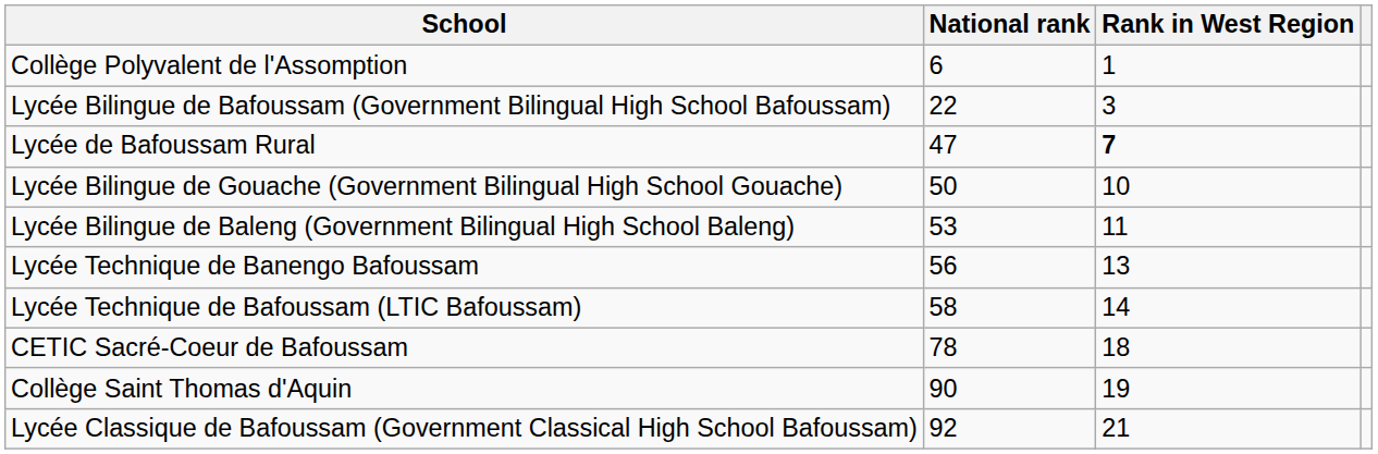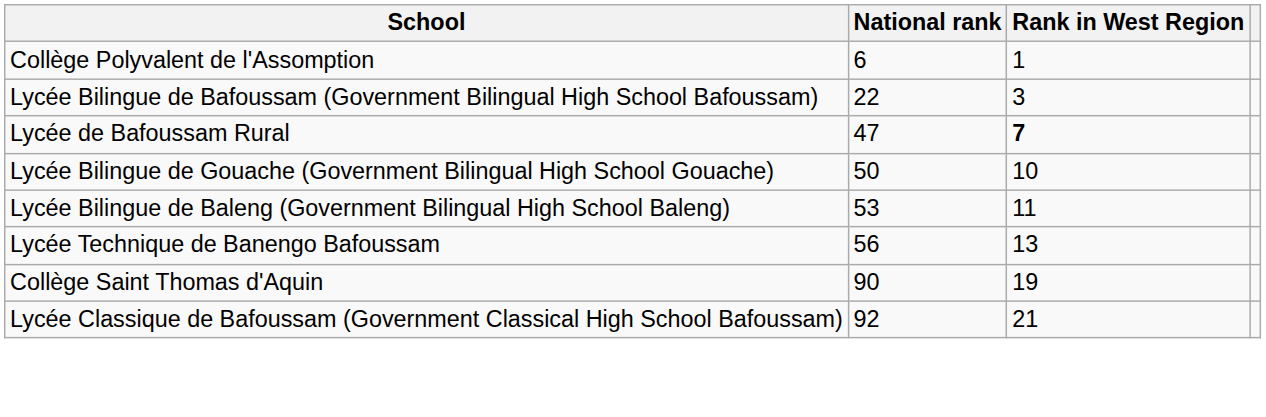 <table class="wikitable">
 <tr>
 <th>School</th>
 <th>National rank</th>
 <th>Rank in West Region</th>
 <th></th>
 </tr>
 <tr>
 <td>Collège Polyvalent de l'Assomption</td>
 <td>6</td>
 <td>1</td>
 <td></td>
 </tr>
 <tr>
 <td>Lycée Bilingue de Bafoussam (Government Bilingual High School Bafoussam)</td>
 <td>22</td>
 <td>3</td>
 <td></td>
 </tr>
 <tr>
 <td>Lycée de Bafoussam Rural</td>
 <td>47</td>
 <td><strong>7</strong></td>
 <td></td>
 </tr>
 <tr>
 <td>Lycée Bilingue de Gouache (Government Bilingual High School Gouache)</td>
 <td>50</td>
 <td>10</td>
 <td></td>
 </tr>
 <tr>
 <td>Lycée Bilingue de Baleng (Government Bilingual High School Baleng)</td>
 <td>53</td>
 <td>11</td>
 <td></td>
 </tr>
 <tr>
 <td>Lycée Technique de Banengo Bafoussam</td>
 <td>56</td>
 <td>13</td>
 <td></td>
 </tr>
 <tr>
-<td>Lycée Technique de Bafoussam (LTIC Bafoussam)</td>
-<td>58</td>
-<td>14</td>
-<td></td>
-</tr>
-<tr>
-<td>CETIC Sacré-Coeur de Bafoussam</td>
-<td>78</td>
-<td>18</td>
-<td></td>
-</tr>
-<tr>
 <td>Collège Saint Thomas d'Aquin</td>
 <td>90</td>
 <td>19</td>
 <td></td>
 </tr>
 <tr>
 <td>Lycée Classique de Bafoussam (Government Classical High School Bafoussam)</td>
 <td>92</td>
 <td>21</td>
 <td></td>
 </tr>
 </table>
